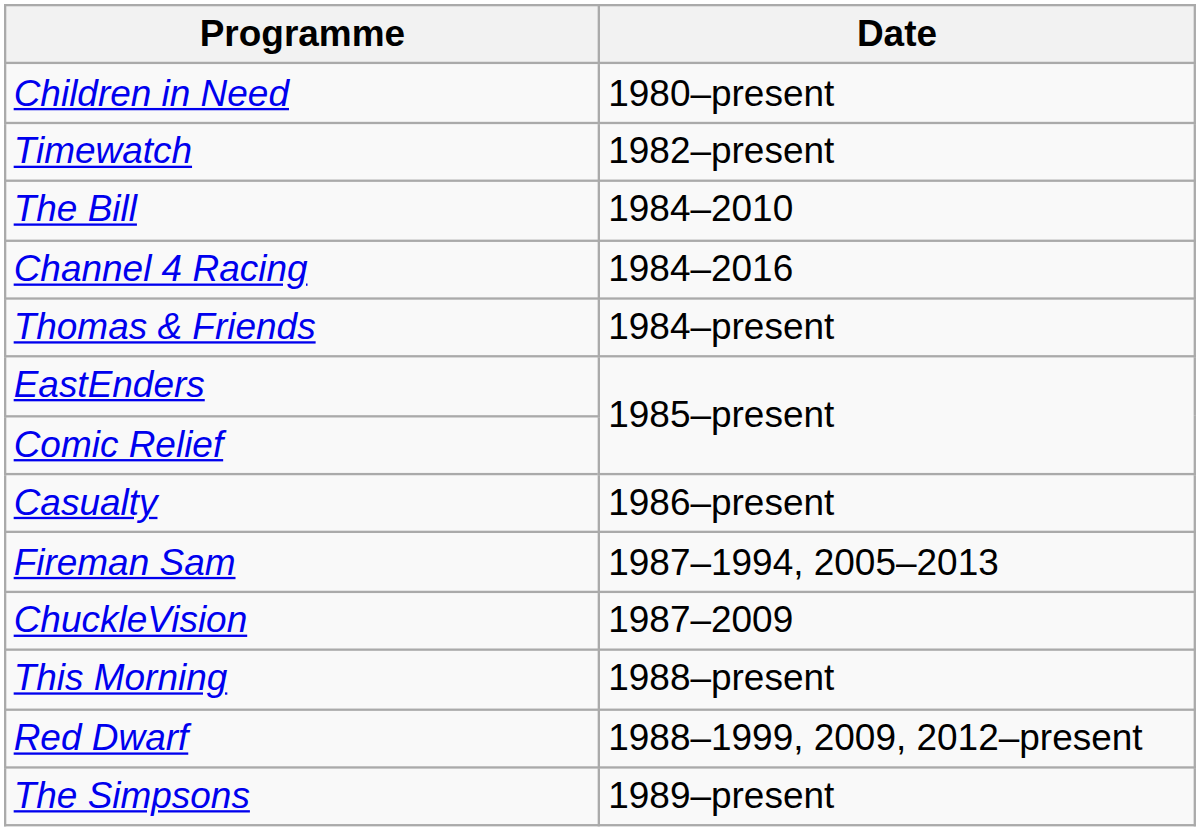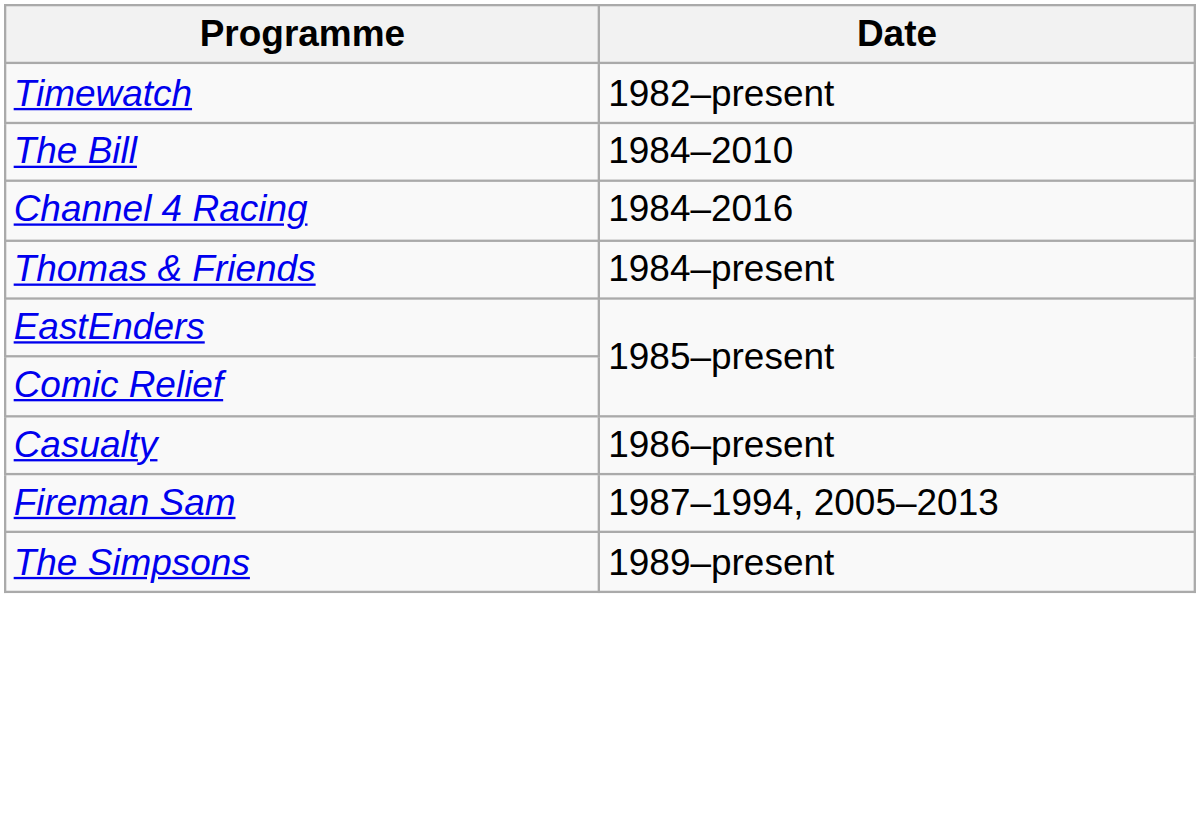 <table class="wikitable">
 <tr>
 <th width=250>Programme</th>
 <th width=250>Date</th>
-</tr>
-<tr>
-<td><em><a href='#'>Children in Need</a></em></td>
-<td>1980–present</td>
 </tr>
 <tr>
 <td><em><a href='#'>Timewatch</a></em></td>
 <td>1982–present</td>
 </tr>
 <tr>
 <td><em><a href='#'>The Bill</a></em></td>
 <td>1984–2010</td>
 </tr>
 <tr>
 <td><em><a href='#'>Channel 4 Racing</a></em></td>
 <td>1984–2016</td>
 </tr>
 <tr>
 <td><em><a href='#'>Thomas & Friends</a></em></td>
 <td>1984–present</td>
 </tr>
 <tr>
 <td><em><a href='#'>EastEnders</a></em></td>
 <td rowspan="2">1985–present</td>
 </tr>
 <tr>
 <td><em><a href='#'>Comic Relief</a></em></td>
 </tr>
 <tr>
 <td><em><a href='#'>Casualty</a></em></td>
 <td>1986–present</td>
 </tr>
 <tr>
 <td><em><a href='#'>Fireman Sam</a></em></td>
 <td>1987–1994, 2005–2013</td>
 </tr>
 <tr>
-<td><em><a href='#'>ChuckleVision</a></em></td>
-<td>1987–2009</td>
-</tr>
-<tr>
-<td><em><a href='#'>This Morning</a></em></td>
-<td>1988–present</td>
-</tr>
-<tr>
-<td><em><a href='#'>Red Dwarf</a></em></td>
-<td>1988–1999, 2009, 2012–present</td>
-</tr>
-<tr>
 <td><em><a href='#'>The Simpsons</a></em></td>
 <td>1989–present</td>
 </tr>
 </table>
